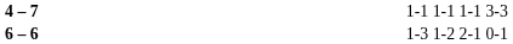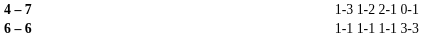 <table width=100% cellspacing=1>
 <tr>
 <th width=20%></th>
 <th width=12%></th>
 <th width=20%></th>
 <th width=33%></th>
 <td></td>
 </tr>
 <tr style=font-size:90%>
 <td align=right></td>
 <td align=center><strong>4 – 7</strong></td>
 <td><strong></strong></td>
-<td>1-1 1-1 1-1 3-3</td>
+<td>1-3 1-2 2-1 0-1</td>
 <td></td>
 </tr>
 <tr style=font-size:90%>
 <td align=right><strong></strong></td>
 <td align=center><strong>6 – 6</strong></td>
 <td><strong></strong></td>
-<td>1-3 1-2 2-1 0-1</td>
+<td>1-1 1-1 1-1 3-3</td>
 </tr>
 </table>
